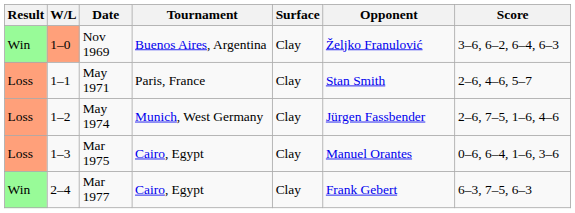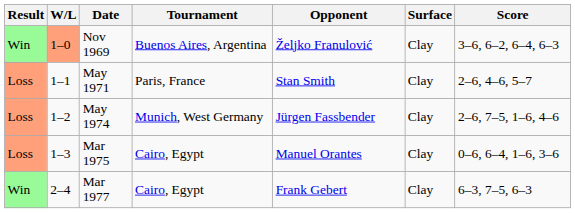 <table class='sortable wikitable'>
 <tr>
 <th style="width:40px">Result</th>
 <th style="width:30px" class="unsortable">W/L</th>
 <th style="width:55px">Date</th>
 <th style="width:160px">Tournament</th>
+<th style="width:150px">Opponent</th>
 <th style="width:50px">Surface</th>
-<th style="width:150px">Opponent</th>
 <th style="width:130px" class="unsortable">Score</th>
 </tr>
 <tr>
 <td style="background:#98fb98;">Win</td>
 <td style="background: lightsalmon;">1–0</td>
 <td>Nov 1969</td>
 <td><a href='#'>Buenos Aires</a>, Argentina</td>
+<td> <a href='#'>Željko Franulović</a></td>
 <td>Clay</td>
-<td> <a href='#'>Željko Franulović</a></td>
 <td>3–6, 6–2, 6–4, 6–3</td>
 </tr>
 <tr>
 <td style="background:#ffa07a;">Loss</td>
 <td>1–1</td>
 <td>May 1971</td>
 <td>Paris, France</td>
+<td> <a href='#'>Stan Smith</a></td>
 <td>Clay</td>
-<td> <a href='#'>Stan Smith</a></td>
 <td>2–6, 4–6, 5–7</td>
 </tr>
 <tr>
 <td style="background:#ffa07a;">Loss</td>
 <td>1–2</td>
 <td>May 1974</td>
 <td><a href='#'>Munich</a>, West Germany</td>
+<td> <a href='#'>Jürgen Fassbender</a></td>
 <td>Clay</td>
-<td> <a href='#'>Jürgen Fassbender</a></td>
 <td>2–6, 7–5, 1–6, 4–6</td>
 </tr>
 <tr>
 <td style="background:#ffa07a;">Loss</td>
 <td>1–3</td>
 <td>Mar 1975</td>
 <td><a href='#'>Cairo</a>, Egypt</td>
+<td> <a href='#'>Manuel Orantes</a></td>
 <td>Clay</td>
-<td> <a href='#'>Manuel Orantes</a></td>
 <td>0–6, 6–4, 1–6, 3–6</td>
 </tr>
 <tr>
 <td style="background:#98fb98;">Win</td>
 <td>2–4</td>
 <td>Mar 1977</td>
 <td><a href='#'>Cairo</a>, Egypt</td>
+<td> <a href='#'>Frank Gebert</a></td>
 <td>Clay</td>
-<td> <a href='#'>Frank Gebert</a></td>
 <td>6–3, 7–5, 6–3</td>
 </tr>
 </table>
